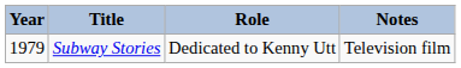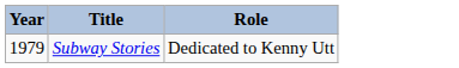 <table class="wikitable" style="font-size:95%;">
 <tr>
 <th style="background:#B0C4DE;">Year</th>
 <th style="background:#B0C4DE;">Title</th>
 <th style="background:#B0C4DE;">Role</th>
-<th style="background:#B0C4DE;">Notes</th>
 </tr>
 <tr>
 <td>1979</td>
 <td><em><a href='#'>Subway Stories</a></em></td>
 <td>Dedicated to Kenny Utt</td>
-<td>Television film</td>
 </tr>
 </table>
